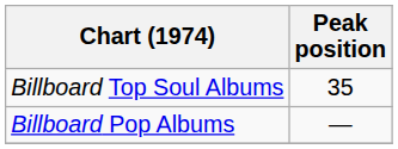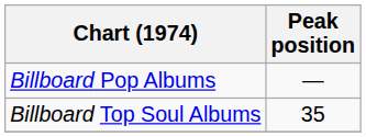 <table class="wikitable">
 <tr>
 <th>Chart (1974)</th>
 <th>Peak<br>position</th>
 </tr>
 <tr>
+<td><a href='#'><em>Billboard</em> Pop Albums</a></td>
+<td align=center>—</td>
+</tr>
+<tr>
 <td><em>Billboard</em> <a href='#'>Top Soul Albums</a></td>
 <td align=center>35</td>
 </tr>
 <tr>
-<td><a href='#'><em>Billboard</em> Pop Albums</a></td>
-<td align=center>—</td>
-</tr>
-<tr>
 </tr>
 </table>
